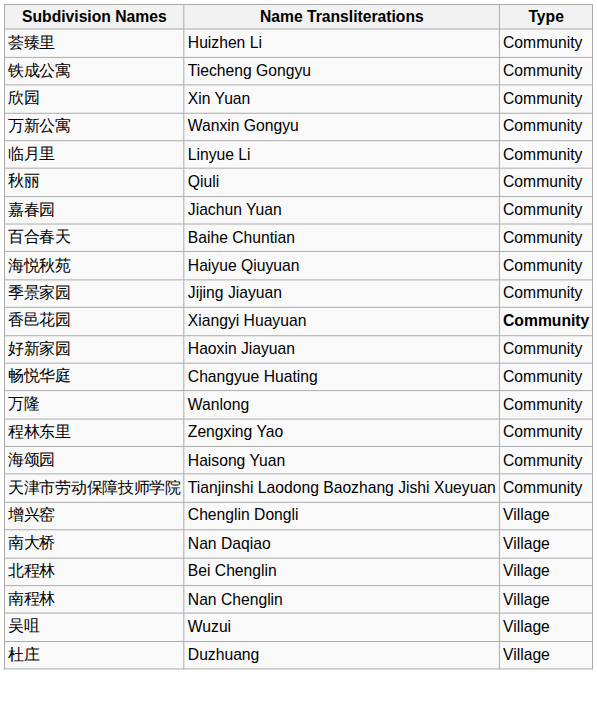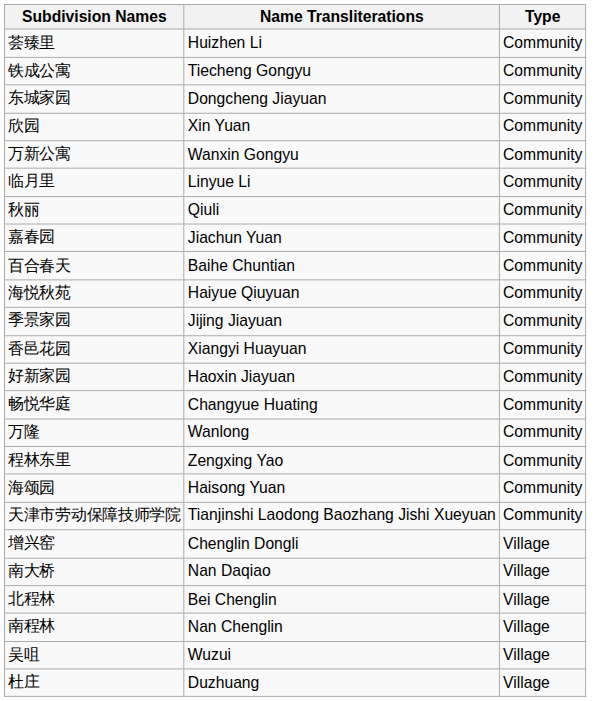 <table class="wikitable sortable">
 <tr>
 <th>Subdivision Names</th>
 <th>Name Transliterations</th>
 <th>Type</th>
 </tr>
 <tr>
 <td>荟臻里</td>
 <td>Huizhen Li</td>
 <td>Community</td>
 </tr>
 <tr>
 <td>铁成公寓</td>
 <td>Tiecheng Gongyu</td>
+<td>Community</td>
+</tr>
+<tr>
+<td>东城家园</td>
+<td>Dongcheng Jiayuan</td>
 <td>Community</td>
 </tr>
 <tr>
 <td>欣园</td>
 <td>Xin Yuan</td>
 <td>Community</td>
 </tr>
 <tr>
 <td>万新公寓</td>
 <td>Wanxin Gongyu</td>
 <td>Community</td>
 </tr>
 <tr>
 <td>临月里</td>
 <td>Linyue Li</td>
 <td>Community</td>
 </tr>
 <tr>
 <td>秋丽</td>
 <td>Qiuli</td>
 <td>Community</td>
 </tr>
 <tr>
 <td>嘉春园</td>
 <td>Jiachun Yuan</td>
 <td>Community</td>
 </tr>
 <tr>
 <td>百合春天</td>
 <td>Baihe Chuntian</td>
 <td>Community</td>
 </tr>
 <tr>
 <td>海悦秋苑</td>
 <td>Haiyue Qiuyuan</td>
 <td>Community</td>
 </tr>
 <tr>
 <td>季景家园</td>
 <td>Jijing Jiayuan</td>
 <td>Community</td>
 </tr>
 <tr>
 <td>香邑花园</td>
 <td>Xiangyi Huayuan</td>
-<td><strong>Community</strong></td>
+<td>Community</td>
 </tr>
 <tr>
 <td>好新家园</td>
 <td>Haoxin Jiayuan</td>
 <td>Community</td>
 </tr>
 <tr>
 <td>畅悦华庭</td>
 <td>Changyue Huating</td>
 <td>Community</td>
 </tr>
 <tr>
 <td>万隆</td>
 <td>Wanlong</td>
 <td>Community</td>
 </tr>
 <tr>
 <td>程林东里</td>
 <td>Zengxing Yao</td>
 <td>Community</td>
 </tr>
 <tr>
 <td>海颂园</td>
 <td>Haisong Yuan</td>
 <td>Community</td>
 </tr>
 <tr>
 <td>天津市劳动保障技师学院</td>
 <td>Tianjinshi Laodong Baozhang Jishi Xueyuan</td>
 <td>Community</td>
 </tr>
 <tr>
 <td>增兴窑</td>
 <td>Chenglin Dongli</td>
 <td>Village</td>
 </tr>
 <tr>
 <td>南大桥</td>
 <td>Nan Daqiao</td>
 <td>Village</td>
 </tr>
 <tr>
 <td>北程林</td>
 <td>Bei Chenglin</td>
 <td>Village</td>
 </tr>
 <tr>
 <td>南程林</td>
 <td>Nan Chenglin</td>
 <td>Village</td>
 </tr>
 <tr>
 <td>吴咀</td>
 <td>Wuzui</td>
 <td>Village</td>
 </tr>
 <tr>
 <td>杜庄</td>
 <td>Duzhuang</td>
 <td>Village</td>
 </tr>
 </table>
